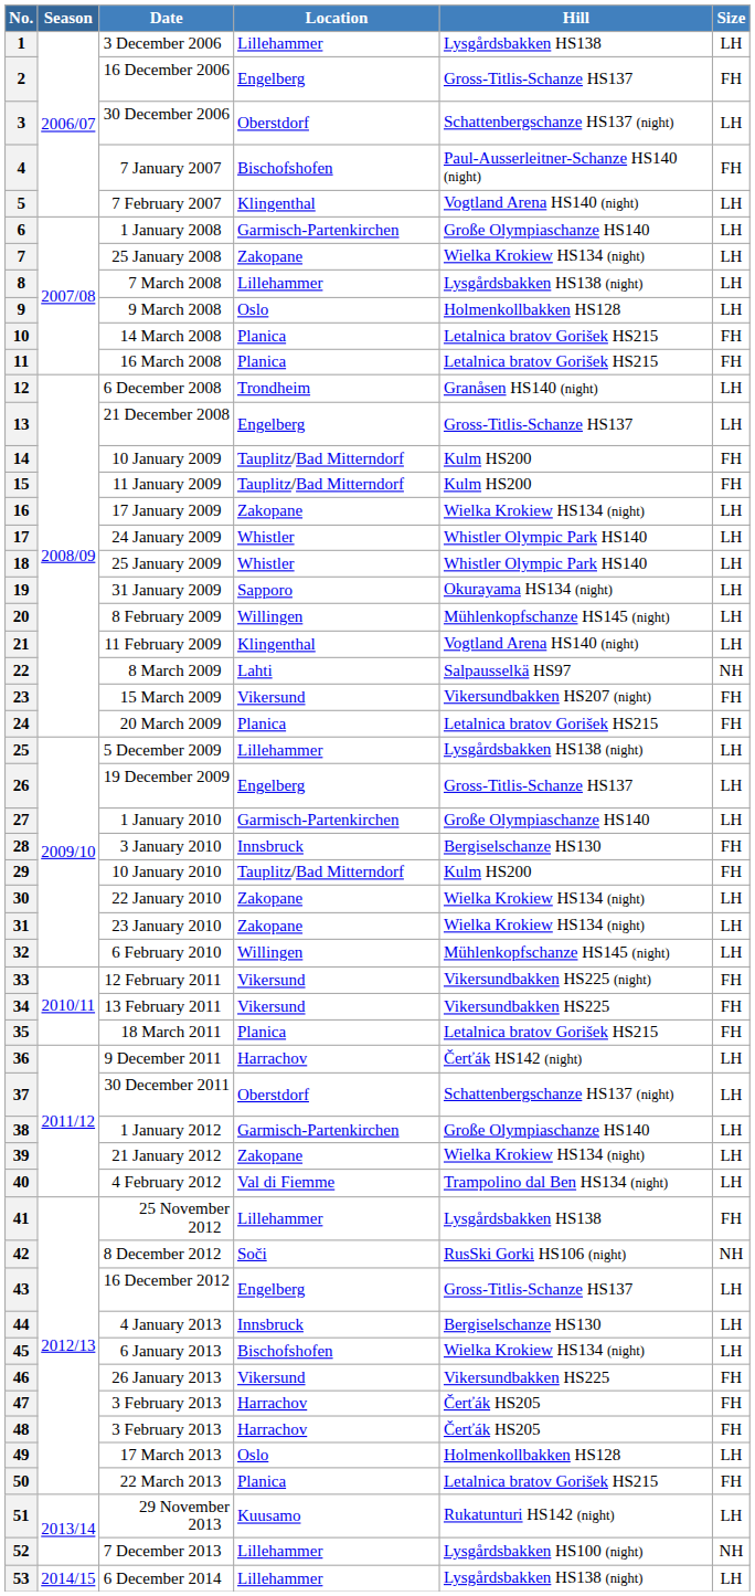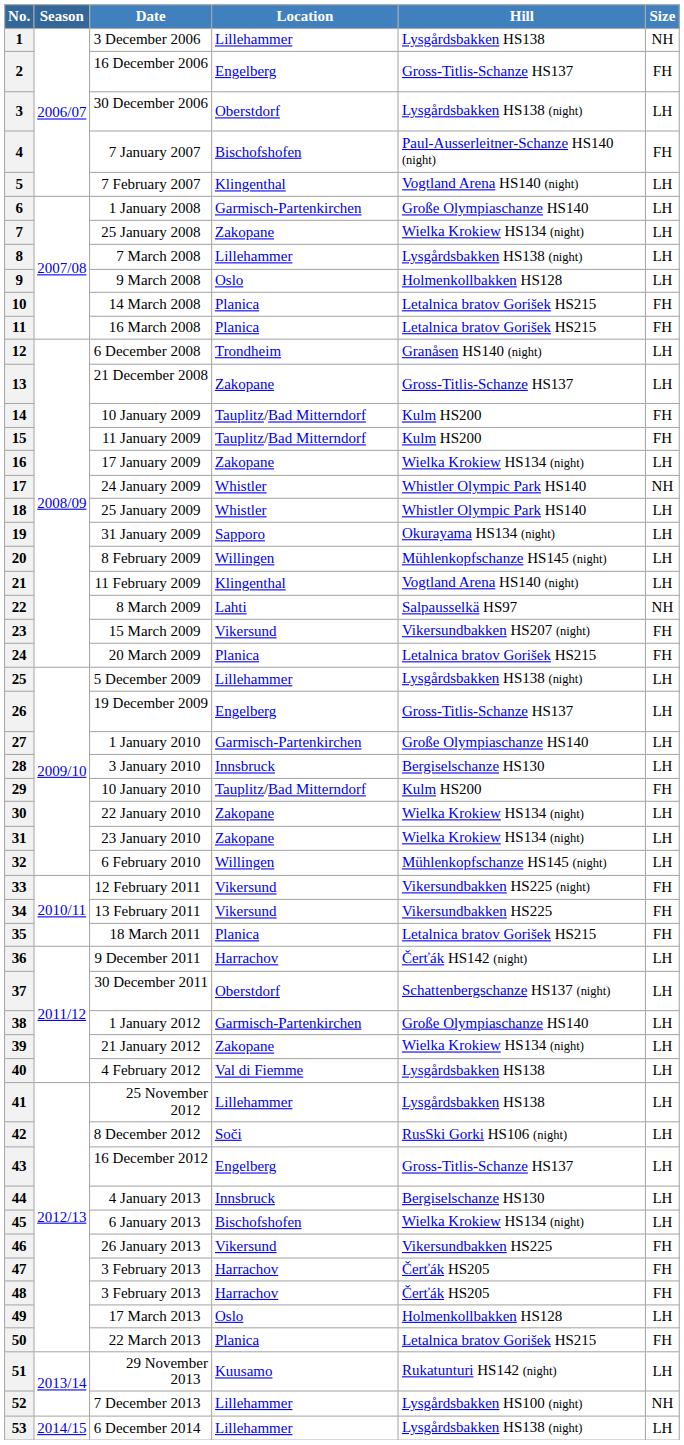 <table class="wikitable sortable" style="font-size:86%; line-height:15px; text-align:left; border:grey solid 1px; border-collapse:collapse; background:#ffffff;">
 <tr style="background:#efefef;">
 <th style="background-color:#369; color:white; width:10px;">No.</th>
 <th style="background-color:#369; color:white; width:30px;">Season</th>
 <th style="background-color:#4180be; color:white; width:105px;">Date</th>
 <th style="background-color:#4180be; color:white; width:165px;">Location</th>
 <th style="background-color:#4180be; color:white; width:220px;">Hill</th>
 <th style="background-color:#4180be; color:white; width:25px;">Size</th>
 </tr>
 <tr>
 <th scope=row style="text-align:center;">1</th>
 <td align=center rowspan=5><a href='#'>2006/07</a></td>
 <td align=right>3 December 2006  </td>
 <td> <a href='#'>Lillehammer</a></td>
 <td><a href='#'>Lysgårdsbakken</a> HS138</td>
-<td align=center>LH</td>
+<td align=center>NH</td>
 </tr>
 <tr>
 <th scope=row style="text-align:center;">2</th>
 <td align=right>16 December 2006  </td>
 <td> <a href='#'>Engelberg</a></td>
 <td><a href='#'>Gross-Titlis-Schanze</a> HS137</td>
 <td align=center>FH</td>
 </tr>
 <tr>
 <th scope=row style="text-align:center;">3</th>
 <td align=right>30 December 2006  </td>
 <td> <a href='#'>Oberstdorf</a></td>
-<td><a href='#'>Schattenbergschanze</a> HS137 <small>(night)</small></td>
+<td><a href='#'>Lysgårdsbakken</a> HS138 <small>(night)</small></td>
 <td align=center>LH</td>
 </tr>
 <tr>
 <th scope=row style="text-align:center;">4</th>
 <td align=right>7 January 2007  </td>
 <td> <a href='#'>Bischofshofen</a></td>
 <td><a href='#'>Paul-Ausserleitner-Schanze</a> HS140 <small>(night)</small></td>
 <td align=center>FH</td>
 </tr>
 <tr>
 <th scope=row style="text-align:center;">5</th>
 <td align=right>7 February 2007  </td>
 <td> <a href='#'>Klingenthal</a></td>
 <td><a href='#'>Vogtland Arena</a> HS140 <small>(night)</small></td>
 <td align=center>LH</td>
 </tr>
 <tr>
 <th scope=row style="text-align:center;">6</th>
 <td align=center rowspan=6><a href='#'>2007/08</a></td>
 <td align=right>1 January 2008  </td>
 <td> <a href='#'>Garmisch-Partenkirchen</a></td>
 <td><a href='#'>Große Olympiaschanze</a> HS140</td>
 <td align=center>LH</td>
 </tr>
 <tr>
 <th scope=row style="text-align:center;">7</th>
 <td align=right>25 January 2008  </td>
 <td> <a href='#'>Zakopane</a></td>
 <td><a href='#'>Wielka Krokiew</a> HS134 <small>(night)</small></td>
 <td align=center>LH</td>
 </tr>
 <tr>
 <th scope=row style="text-align:center;">8</th>
 <td align=right>7 March 2008  </td>
 <td> <a href='#'>Lillehammer</a></td>
 <td><a href='#'>Lysgårdsbakken</a> HS138 <small>(night)</small></td>
 <td align=center>LH</td>
 </tr>
 <tr>
 <th scope=row style="text-align:center;">9</th>
 <td align=right>9 March 2008  </td>
 <td> <a href='#'>Oslo</a></td>
 <td><a href='#'>Holmenkollbakken</a> HS128</td>
 <td align=center>LH</td>
 </tr>
 <tr>
 <th scope=row style="text-align:center;">10</th>
 <td align=right>14 March 2008  </td>
 <td> <a href='#'>Planica</a></td>
 <td><a href='#'>Letalnica bratov Gorišek</a> HS215</td>
 <td align=center>FH</td>
 </tr>
 <tr>
 <th scope=row style="text-align:center;">11</th>
 <td align=right>16 March 2008  </td>
 <td> <a href='#'>Planica</a></td>
 <td><a href='#'>Letalnica bratov Gorišek</a> HS215</td>
 <td align=center>FH</td>
 </tr>
 <tr>
 <th scope=row style="text-align:center;">12</th>
 <td align=center rowspan=13><a href='#'>2008/09</a></td>
 <td align=right>6 December 2008  </td>
 <td> <a href='#'>Trondheim</a></td>
 <td><a href='#'>Granåsen</a> HS140 <small>(night)</small></td>
 <td align=center>LH</td>
 </tr>
 <tr>
 <th scope=row style="text-align:center;">13</th>
 <td align=right>21 December 2008  </td>
-<td> <a href='#'>Engelberg</a></td>
+<td> <a href='#'>Zakopane</a></td>
 <td><a href='#'>Gross-Titlis-Schanze</a> HS137</td>
 <td align=center>LH</td>
 </tr>
 <tr>
 <th scope=row style="text-align:center;">14</th>
 <td align=right>10 January 2009  </td>
 <td> <a href='#'>Tauplitz</a>/<a href='#'>Bad Mitterndorf</a></td>
 <td><a href='#'>Kulm</a> HS200</td>
 <td align=center>FH</td>
 </tr>
 <tr>
 <th scope=row style="text-align:center;">15</th>
 <td align=right>11 January 2009  </td>
 <td> <a href='#'>Tauplitz</a>/<a href='#'>Bad Mitterndorf</a></td>
 <td><a href='#'>Kulm</a> HS200</td>
 <td align=center>FH</td>
 </tr>
 <tr>
 <th scope=row style="text-align:center;">16</th>
 <td align=right>17 January 2009  </td>
 <td> <a href='#'>Zakopane</a></td>
 <td><a href='#'>Wielka Krokiew</a> HS134 <small>(night)</small></td>
 <td align=center>LH</td>
 </tr>
 <tr>
 <th scope=row style="text-align:center;">17</th>
 <td align=right>24 January 2009  </td>
 <td> <a href='#'>Whistler</a></td>
 <td><a href='#'>Whistler Olympic Park</a> HS140</td>
-<td align=center>LH</td>
+<td align=center>NH</td>
 </tr>
 <tr>
 <th scope=row style="text-align:center;">18</th>
 <td align=right>25 January 2009  </td>
 <td> <a href='#'>Whistler</a></td>
 <td><a href='#'>Whistler Olympic Park</a> HS140</td>
 <td align=center>LH</td>
 </tr>
 <tr>
 <th scope=row style="text-align:center;">19</th>
 <td align=right>31 January 2009  </td>
 <td> <a href='#'>Sapporo</a></td>
 <td><a href='#'>Okurayama</a> HS134 <small>(night)</small></td>
 <td align=center>LH</td>
 </tr>
 <tr>
 <th scope=row style="text-align:center;">20</th>
 <td align=right>8 February 2009  </td>
 <td> <a href='#'>Willingen</a></td>
 <td><a href='#'>Mühlenkopfschanze</a> HS145 <small>(night)</small></td>
 <td align=center>LH</td>
 </tr>
 <tr>
 <th scope=row style="text-align:center;">21</th>
 <td align=right>11 February 2009  </td>
 <td> <a href='#'>Klingenthal</a></td>
 <td><a href='#'>Vogtland Arena</a> HS140 <small>(night)</small></td>
 <td align=center>LH</td>
 </tr>
 <tr>
 <th scope=row style="text-align:center;">22</th>
 <td align=right>8 March 2009  </td>
 <td> <a href='#'>Lahti</a></td>
 <td><a href='#'>Salpausselkä</a> HS97</td>
 <td align=center>NH</td>
 </tr>
 <tr>
 <th scope=row style="text-align:center;">23</th>
 <td align=right>15 March 2009  </td>
 <td> <a href='#'>Vikersund</a></td>
 <td><a href='#'>Vikersundbakken</a> HS207 <small>(night)</small></td>
 <td align=center>FH</td>
 </tr>
 <tr>
 <th scope=row style="text-align:center;">24</th>
 <td align=right>20 March 2009  </td>
 <td> <a href='#'>Planica</a></td>
 <td><a href='#'>Letalnica bratov Gorišek</a> HS215</td>
 <td align=center>FH</td>
 </tr>
 <tr>
 <th scope=row style="text-align:center;">25</th>
 <td align=center rowspan=8><a href='#'>2009/10</a></td>
 <td align=right>5 December 2009  </td>
 <td> <a href='#'>Lillehammer</a></td>
 <td><a href='#'>Lysgårdsbakken</a> HS138 <small>(night)</small></td>
 <td align=center>LH</td>
 </tr>
 <tr>
 <th scope=row style="text-align:center;">26</th>
 <td align=right>19 December 2009  </td>
 <td> <a href='#'>Engelberg</a></td>
 <td><a href='#'>Gross-Titlis-Schanze</a> HS137</td>
 <td align=center>LH</td>
 </tr>
 <tr>
 <th scope=row style="text-align:center;">27</th>
 <td align=right>1 January 2010  </td>
 <td> <a href='#'>Garmisch-Partenkirchen</a></td>
 <td><a href='#'>Große Olympiaschanze</a> HS140</td>
 <td align=center>LH</td>
 </tr>
 <tr>
 <th scope=row style="text-align:center;">28</th>
 <td align=right>3 January 2010  </td>
 <td> <a href='#'>Innsbruck</a></td>
 <td><a href='#'>Bergiselschanze</a> HS130</td>
-<td align=center>FH</td>
+<td align=center>LH</td>
 </tr>
 <tr>
 <th scope=row style="text-align:center;">29</th>
 <td align=right>10 January 2010  </td>
 <td> <a href='#'>Tauplitz</a>/<a href='#'>Bad Mitterndorf</a></td>
 <td><a href='#'>Kulm</a> HS200</td>
 <td align=center>FH</td>
 </tr>
 <tr>
 <th scope=row style="text-align:center;">30</th>
 <td align=right>22 January 2010  </td>
 <td> <a href='#'>Zakopane</a></td>
 <td><a href='#'>Wielka Krokiew</a> HS134 <small>(night)</small></td>
 <td align=center>LH</td>
 </tr>
 <tr>
 <th scope=row style="text-align:center;">31</th>
 <td align=right>23 January 2010  </td>
 <td> <a href='#'>Zakopane</a></td>
 <td><a href='#'>Wielka Krokiew</a> HS134 <small>(night)</small></td>
 <td align=center>LH</td>
 </tr>
 <tr>
 <th scope=row style="text-align:center;">32</th>
 <td align=right>6 February 2010  </td>
 <td> <a href='#'>Willingen</a></td>
 <td><a href='#'>Mühlenkopfschanze</a> HS145 <small>(night)</small></td>
 <td align=center>LH</td>
 </tr>
 <tr>
 <th scope=row style="text-align:center;">33</th>
 <td align=center rowspan=3><a href='#'>2010/11</a></td>
 <td align=right>12 February 2011  </td>
 <td> <a href='#'>Vikersund</a></td>
 <td><a href='#'>Vikersundbakken</a> HS225 <small>(night)</small></td>
 <td align=center>FH</td>
 </tr>
 <tr>
 <th scope=row style="text-align:center;">34</th>
 <td align=right>13 February 2011  </td>
 <td> <a href='#'>Vikersund</a></td>
 <td><a href='#'>Vikersundbakken</a> HS225</td>
 <td align=center>FH</td>
 </tr>
 <tr>
 <th scope=row style="text-align:center;">35</th>
 <td align=right>18 March 2011  </td>
 <td> <a href='#'>Planica</a></td>
 <td><a href='#'>Letalnica bratov Gorišek</a> HS215</td>
 <td align=center>FH</td>
 </tr>
 <tr>
 <th scope=row style="text-align:center;">36</th>
 <td align=center rowspan=5><a href='#'>2011/12</a></td>
 <td align=right>9 December 2011  </td>
 <td> <a href='#'>Harrachov</a></td>
 <td><a href='#'>Čerťák</a> HS142 <small>(night)</small></td>
 <td align=center>LH</td>
 </tr>
 <tr>
 <th scope=row style="text-align:center;">37</th>
 <td align=right>30 December 2011  </td>
 <td> <a href='#'>Oberstdorf</a></td>
 <td><a href='#'>Schattenbergschanze</a> HS137 <small>(night)</small></td>
 <td align=center>LH</td>
 </tr>
 <tr>
 <th scope=row style="text-align:center;">38</th>
 <td align=right>1 January 2012  </td>
 <td> <a href='#'>Garmisch-Partenkirchen</a></td>
 <td><a href='#'>Große Olympiaschanze</a> HS140</td>
 <td align=center>LH</td>
 </tr>
 <tr>
 <th scope=row style="text-align:center;">39</th>
 <td align=right>21 January 2012  </td>
 <td> <a href='#'>Zakopane</a></td>
 <td><a href='#'>Wielka Krokiew</a> HS134 <small>(night)</small></td>
 <td align=center>LH</td>
 </tr>
 <tr>
 <th scope=row style="text-align:center;">40</th>
 <td align=right>4 February 2012  </td>
 <td> <a href='#'>Val di Fiemme</a></td>
-<td><a href='#'>Trampolino dal Ben</a> HS134 <small>(night)</small></td>
+<td><a href='#'>Lysgårdsbakken</a> HS138</td>
 <td align=center>LH</td>
 </tr>
 <tr>
 <th scope=row style="text-align:center;">41</th>
 <td align=center rowspan=10><a href='#'>2012/13</a></td>
 <td align=right>25 November 2012  </td>
 <td> <a href='#'>Lillehammer</a></td>
 <td><a href='#'>Lysgårdsbakken</a> HS138</td>
-<td align=center>FH</td>
+<td align=center>LH</td>
 </tr>
 <tr>
 <th scope=row style="text-align:center;">42</th>
 <td align=right>8 December 2012  </td>
 <td> <a href='#'>Soči</a></td>
 <td><a href='#'>RusSki Gorki</a> HS106 <small>(night)</small></td>
-<td align=center>NH</td>
+<td align=center>LH</td>
 </tr>
 <tr>
 <th scope=row style="text-align:center;">43</th>
 <td align=right>16 December 2012  </td>
 <td> <a href='#'>Engelberg</a></td>
 <td><a href='#'>Gross-Titlis-Schanze</a> HS137</td>
 <td align=center>LH</td>
 </tr>
 <tr>
 <th scope=row style="text-align:center;">44</th>
 <td align=right>4 January 2013  </td>
 <td> <a href='#'>Innsbruck</a></td>
 <td><a href='#'>Bergiselschanze</a> HS130</td>
 <td align=center>LH</td>
 </tr>
 <tr>
 <th scope=row style="text-align:center;">45</th>
 <td align=right>6 January 2013  </td>
 <td> <a href='#'>Bischofshofen</a></td>
 <td><a href='#'>Wielka Krokiew</a> HS134 <small>(night)</small></td>
 <td align=center>LH</td>
 </tr>
 <tr>
 <th scope=row style="text-align:center;">46</th>
 <td align=right>26 January 2013  </td>
 <td> <a href='#'>Vikersund</a></td>
 <td><a href='#'>Vikersundbakken</a> HS225</td>
 <td align=center>FH</td>
 </tr>
 <tr>
 <th scope=row style="text-align:center;">47</th>
 <td align=right>3 February 2013  </td>
 <td> <a href='#'>Harrachov</a></td>
 <td><a href='#'>Čerťák</a> HS205</td>
 <td align=center>FH</td>
 </tr>
 <tr>
 <th scope=row style="text-align:center;">48</th>
 <td align=right>3 February 2013  </td>
 <td> <a href='#'>Harrachov</a></td>
 <td><a href='#'>Čerťák</a> HS205</td>
 <td align=center>FH</td>
 </tr>
 <tr>
 <th scope=row style="text-align:center;">49</th>
 <td align=right>17 March 2013  </td>
 <td> <a href='#'>Oslo</a></td>
 <td><a href='#'>Holmenkollbakken</a> HS128</td>
 <td align=center>LH</td>
 </tr>
 <tr>
 <th scope=row style="text-align:center;">50</th>
 <td align=right>22 March 2013  </td>
 <td> <a href='#'>Planica</a></td>
 <td><a href='#'>Letalnica bratov Gorišek</a> HS215</td>
 <td align=center>FH</td>
 </tr>
 <tr>
 <th scope=row style="text-align:center;">51</th>
 <td align=center rowspan=2><a href='#'>2013/14</a></td>
 <td align=right>29 November 2013  </td>
 <td> <a href='#'>Kuusamo</a></td>
 <td><a href='#'>Rukatunturi</a> HS142 <small>(night)</small></td>
 <td align=center>LH</td>
 </tr>
 <tr>
 <th scope=row style="text-align:center;">52</th>
 <td align=right>7 December 2013  </td>
 <td> <a href='#'>Lillehammer</a></td>
 <td><a href='#'>Lysgårdsbakken</a> HS100 <small>(night)</small></td>
 <td align=center>NH</td>
 </tr>
 <tr>
 <th scope=row style="text-align:center;">53</th>
 <td align=center><a href='#'>2014/15</a></td>
 <td align=right>6 December 2014  </td>
 <td> <a href='#'>Lillehammer</a></td>
 <td><a href='#'>Lysgårdsbakken</a> HS138 <small>(night)</small></td>
 <td align=center>LH</td>
 </tr>
 </table>
